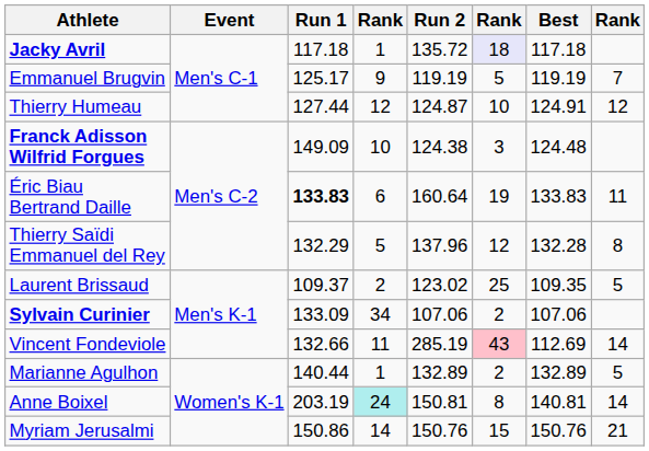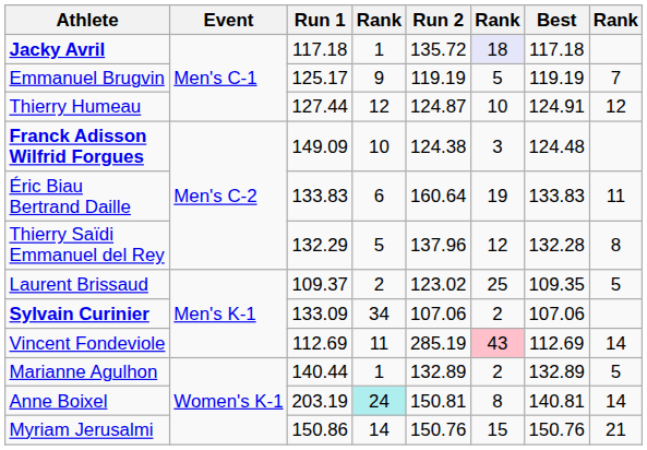 <table class="wikitable" style="font-size:90%">
 <tr>
 <th>Athlete</th>
 <th>Event</th>
 <th>Run 1</th>
 <th>Rank</th>
 <th>Run 2</th>
 <th>Rank</th>
 <th>Best</th>
 <th>Rank</th>
 </tr>
 <tr align=center>
 <td align=left><strong><a href='#'>Jacky Avril</a></strong></td>
 <td align=left rowspan=3><a href='#'>Men's C-1</a></td>
 <td>117.18</td>
 <td>1</td>
 <td>135.72</td>
 <td style="background: lavender;">18</td>
 <td>117.18</td>
 <td></td>
 </tr>
 <tr align=center>
 <td align=left><a href='#'>Emmanuel Brugvin</a></td>
 <td>125.17</td>
 <td>9</td>
 <td>119.19</td>
 <td>5</td>
 <td>119.19</td>
 <td>7</td>
 </tr>
 <tr align=center>
 <td align=left><a href='#'>Thierry Humeau</a></td>
 <td>127.44</td>
 <td>12</td>
 <td>124.87</td>
 <td>10</td>
 <td>124.91</td>
 <td>12</td>
 </tr>
 <tr align=center>
 <td align=left><strong><a href='#'>Franck Adisson</a><br><a href='#'>Wilfrid Forgues</a></strong></td>
 <td align=left rowspan=3><a href='#'>Men's C-2</a></td>
 <td>149.09</td>
 <td>10</td>
 <td>124.38</td>
 <td>3</td>
 <td>124.48</td>
 <td></td>
 </tr>
 <tr align=center>
 <td align=left><a href='#'>Éric Biau</a><br><a href='#'>Bertrand Daille</a></td>
-<td><strong>133.83</strong></td>
+<td>133.83</td>
 <td>6</td>
 <td>160.64</td>
 <td>19</td>
 <td>133.83</td>
 <td>11</td>
 </tr>
 <tr align=center>
 <td align=left><a href='#'>Thierry Saïdi</a><br><a href='#'>Emmanuel del Rey</a></td>
 <td>132.29</td>
 <td>5</td>
 <td>137.96</td>
 <td>12</td>
 <td>132.28</td>
 <td>8</td>
 </tr>
 <tr align=center>
 <td align=left><a href='#'>Laurent Brissaud</a></td>
 <td align=left rowspan=3><a href='#'>Men's K-1</a></td>
 <td>109.37</td>
 <td>2</td>
 <td>123.02</td>
 <td>25</td>
 <td>109.35</td>
 <td>5</td>
 </tr>
 <tr align=center>
 <td align=left><strong><a href='#'>Sylvain Curinier</a></strong></td>
 <td>133.09</td>
 <td>34</td>
 <td>107.06</td>
 <td>2</td>
 <td>107.06</td>
 <td></td>
 </tr>
 <tr align=center>
 <td align=left><a href='#'>Vincent Fondeviole</a></td>
-<td>132.66</td>
+<td>112.69</td>
 <td>11</td>
 <td>285.19</td>
 <td style="background: pink;">43</td>
 <td>112.69</td>
 <td>14</td>
 </tr>
 <tr align=center>
 <td align=left><a href='#'>Marianne Agulhon</a></td>
 <td align=left rowspan=3><a href='#'>Women's K-1</a></td>
 <td>140.44</td>
 <td>1</td>
 <td>132.89</td>
 <td>2</td>
 <td>132.89</td>
 <td>5</td>
 </tr>
 <tr align=center>
 <td align=left><a href='#'>Anne Boixel</a></td>
 <td>203.19</td>
 <td style="background: paleturquoise;">24</td>
 <td>150.81</td>
 <td>8</td>
 <td>140.81</td>
 <td>14</td>
 </tr>
 <tr align=center>
 <td align=left><a href='#'>Myriam Jerusalmi</a></td>
 <td>150.86</td>
 <td>14</td>
 <td>150.76</td>
 <td>15</td>
 <td>150.76</td>
 <td>21</td>
 </tr>
 </table>
